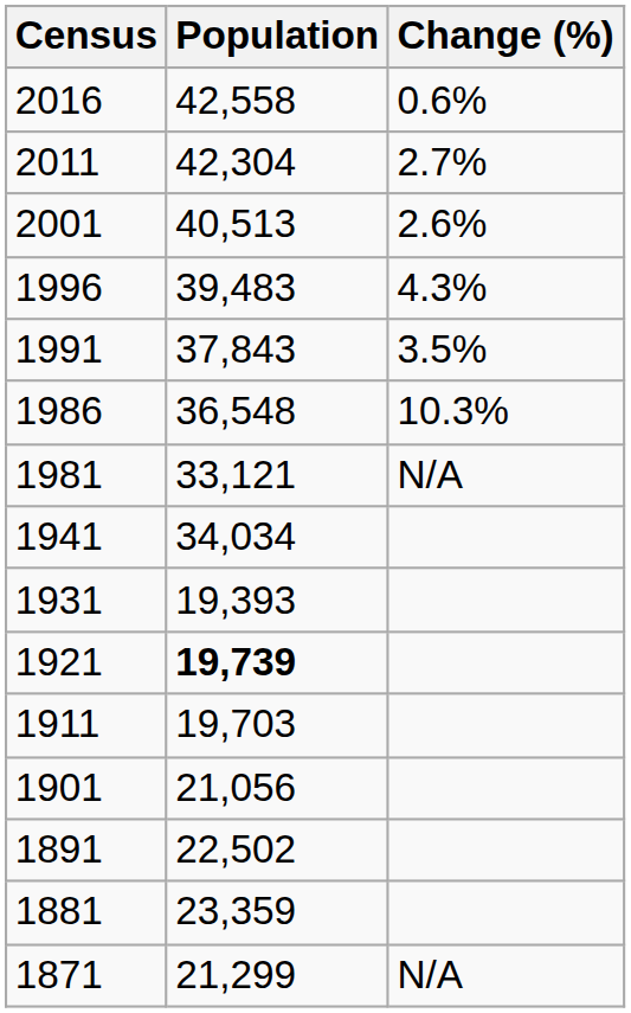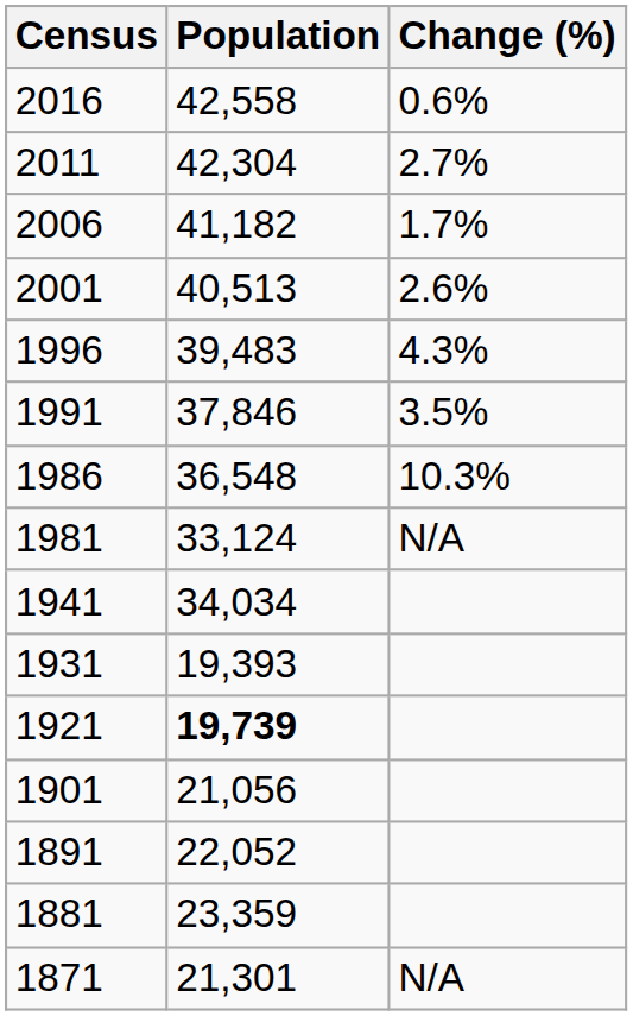 <table class="wikitable">
 <tr>
 <th>Census</th>
 <th>Population</th>
 <th>Change (%)</th>
 </tr>
 <tr>
 <td>2016</td>
 <td>42,558</td>
 <td>0.6%</td>
 </tr>
 <tr>
 <td>2011</td>
 <td>42,304</td>
 <td>2.7%</td>
 </tr>
 <tr>
+<td>2006</td>
+<td>41,182</td>
+<td>1.7%</td>
+</tr>
+<tr>
 <td>2001</td>
 <td>40,513</td>
 <td>2.6%</td>
 </tr>
 <tr>
 <td>1996</td>
 <td>39,483</td>
 <td>4.3%</td>
 </tr>
 <tr>
 <td>1991</td>
-<td>37,843</td>
+<td>37,846</td>
 <td>3.5%</td>
 </tr>
 <tr>
 <td>1986</td>
 <td>36,548</td>
 <td>10.3%</td>
 </tr>
 <tr>
 <td>1981</td>
-<td>33,121</td>
+<td>33,124</td>
 <td>N/A</td>
 </tr>
 <tr>
 <td>1941</td>
 <td>34,034</td>
 <td></td>
 </tr>
 <tr>
 <td>1931</td>
 <td>19,393</td>
 <td></td>
 </tr>
 <tr>
 <td>1921</td>
 <td><strong>19,739</strong></td>
 <td></td>
 </tr>
 <tr>
-<td>1911</td>
-<td>19,703</td>
-<td></td>
-</tr>
-<tr>
 <td>1901</td>
 <td>21,056</td>
 <td></td>
 </tr>
 <tr>
 <td>1891</td>
-<td>22,502</td>
+<td>22,052</td>
 <td></td>
 </tr>
 <tr>
 <td>1881</td>
 <td>23,359</td>
 <td></td>
 </tr>
 <tr>
 <td>1871</td>
-<td>21,299</td>
+<td>21,301</td>
 <td>N/A</td>
 </tr>
 </table>
